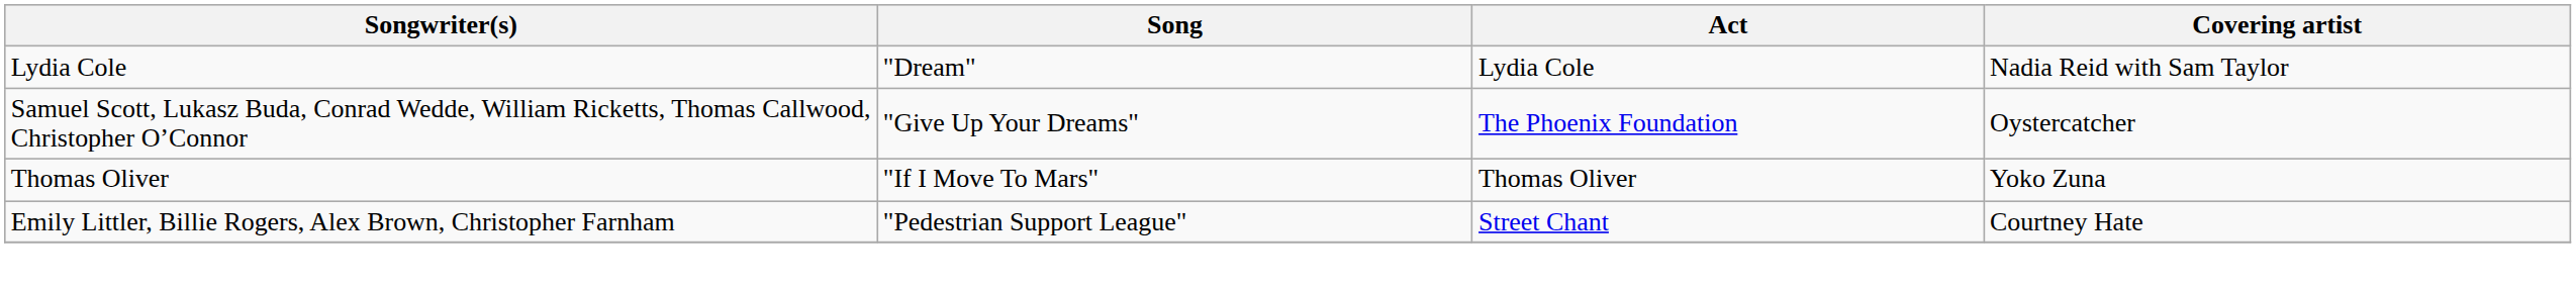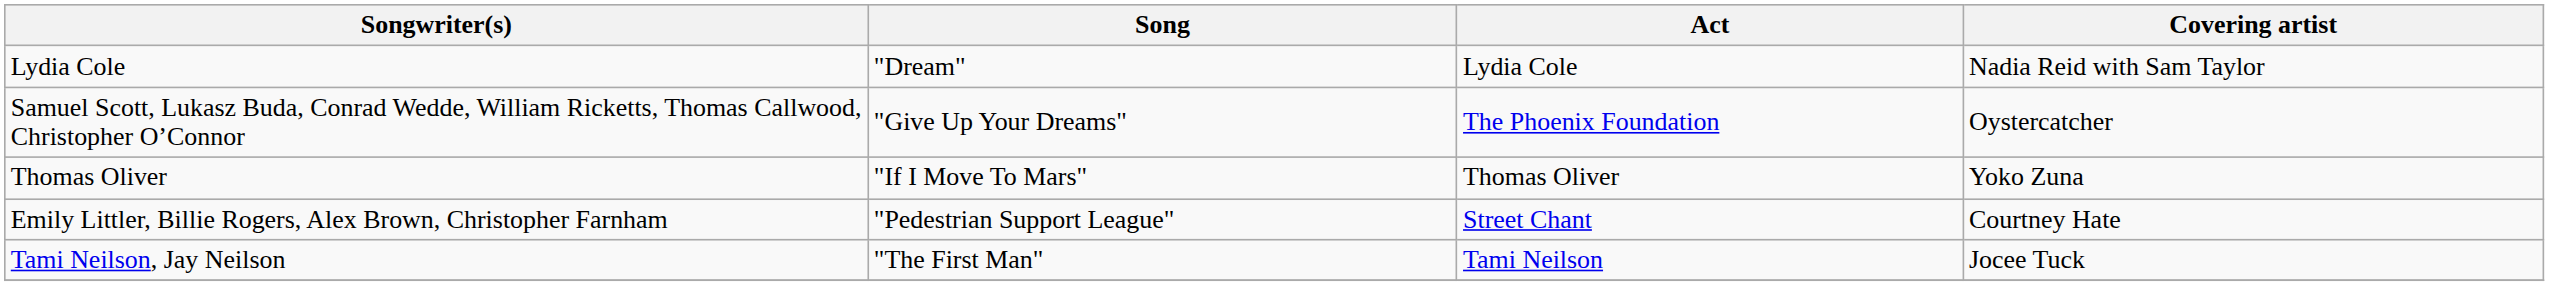 <table class="wikitable">
 <tr>
 <th width="34%">Songwriter(s)</th>
 <th>Song</th>
 <th>Act</th>
 <th>Covering artist</th>
 </tr>
 <tr>
 <td>Lydia Cole</td>
 <td>"Dream"</td>
 <td>Lydia Cole</td>
 <td>Nadia Reid with Sam Taylor</td>
 </tr>
 <tr>
 <td>Samuel Scott, Lukasz Buda, Conrad Wedde, William Ricketts, Thomas Callwood, Christopher O’Connor</td>
 <td>"Give Up Your Dreams"</td>
 <td><a href='#'>The Phoenix Foundation</a></td>
 <td>Oystercatcher</td>
 </tr>
 <tr>
 <td>Thomas Oliver</td>
 <td>"If I Move To Mars"</td>
 <td>Thomas Oliver</td>
 <td>Yoko Zuna</td>
 </tr>
 <tr>
 <td>Emily Littler, Billie Rogers, Alex Brown, Christopher Farnham</td>
 <td>"Pedestrian Support League"</td>
 <td><a href='#'>Street Chant</a></td>
 <td>Courtney Hate</td>
 </tr>
 <tr>
+<td><a href='#'>Tami Neilson</a>, Jay Neilson</td>
+<td>"The First Man"</td>
+<td><a href='#'>Tami Neilson</a></td>
+<td>Jocee Tuck</td>
+</tr>
+<tr>
 </tr>
 </table>
